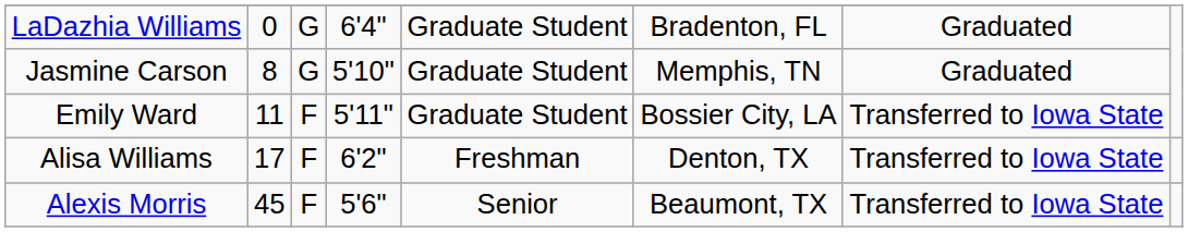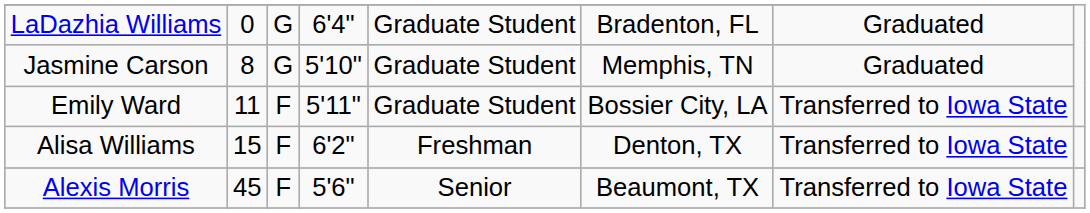 <table class="wikitable sortable" style="text-align: center">
 <tr align=center>
 </tr>
 <tr>
 <td><a href='#'>LaDazhia Williams</a></td>
 <td>0</td>
 <td>G</td>
 <td>6'4"</td>
 <td>Graduate Student</td>
 <td>Bradenton, FL</td>
 <td>Graduated</td>
 </tr>
 <tr>
 <td>Jasmine Carson</td>
 <td>8</td>
 <td>G</td>
 <td>5'10"</td>
 <td>Graduate Student</td>
 <td>Memphis, TN</td>
 <td>Graduated</td>
 </tr>
 <tr>
 <td>Emily Ward</td>
 <td>11</td>
 <td>F</td>
 <td>5'11"</td>
 <td>Graduate Student</td>
 <td>Bossier City, LA</td>
 <td>Transferred to <a href='#'>Iowa State</a></td>
 </tr>
 <tr>
 <td>Alisa Williams</td>
-<td>17</td>
+<td>15</td>
 <td>F</td>
 <td>6'2"</td>
 <td>Freshman</td>
 <td>Denton, TX</td>
 <td>Transferred to <a href='#'>Iowa State</a></td>
 <td></td>
 </tr>
 <tr>
 <td><a href='#'>Alexis Morris</a></td>
 <td>45</td>
 <td>F</td>
 <td>5'6"</td>
 <td>Senior</td>
 <td>Beaumont, TX</td>
 <td>Transferred to <a href='#'>Iowa State</a></td>
 </tr>
 </table>
